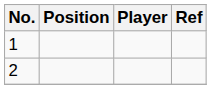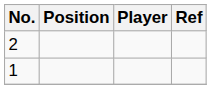 <table class="wikitable plainrowheaders sortable" style="text-align:center; text-align:left">
 <tr>
 <th scope="col">No.</th>
 <th scope="col">Position</th>
 <th scope="col">Player</th>
 <th><strong>Ref</strong></th>
 </tr>
 <tr>
-<td>1</td>
+<td>2</td>
 <td></td>
 <td></td>
 <td></td>
 </tr>
 <tr>
-<td>2</td>
+<td>1</td>
 <td></td>
 <td></td>
 <td></td>
 </tr>
 <tr>
 </tr>
 </table>
